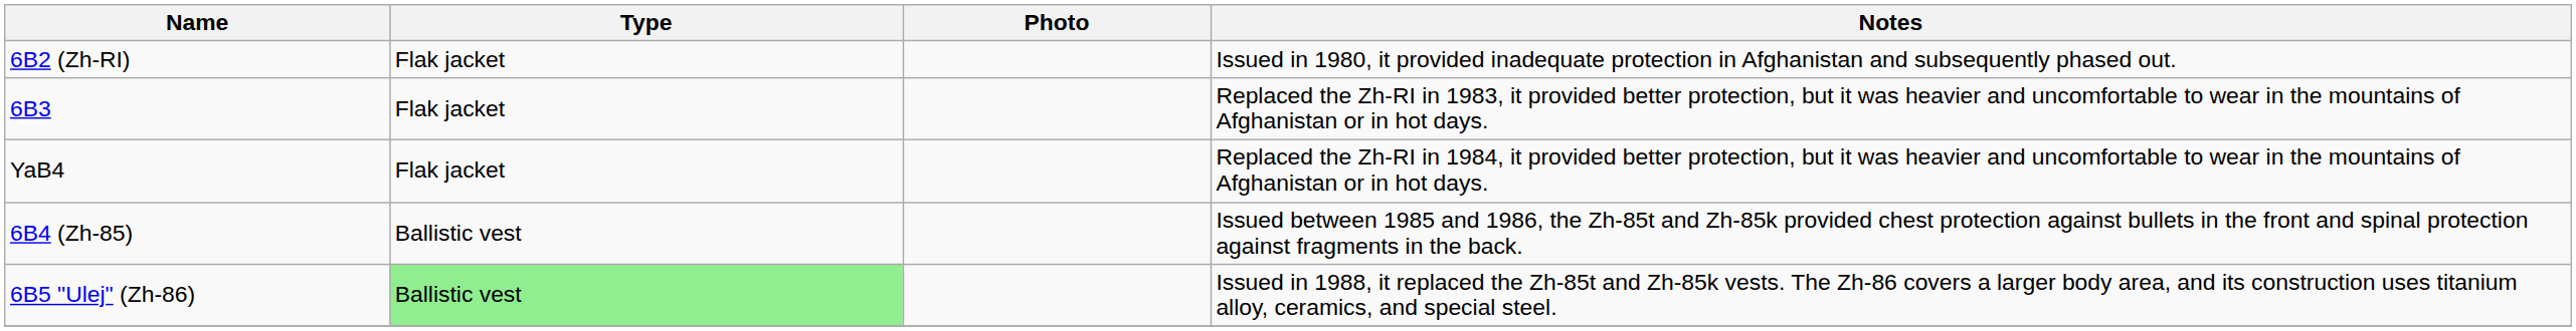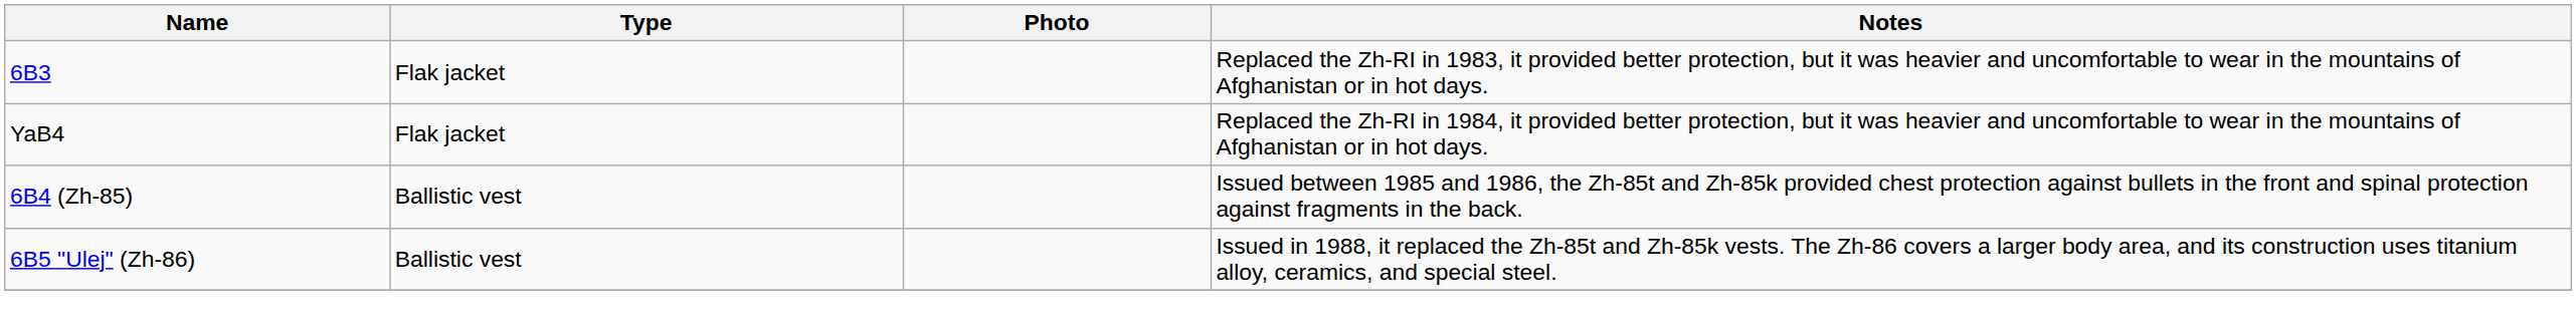 <table class="wikitable" style="width:90%;">
 <tr>
 <th style="width:15%;">Name</th>
 <th style="width:20%;">Type</th>
 <th style="width:12%;">Photo</th>
 <th>Notes</th>
-</tr>
-<tr>
-<td><a href='#'>6B2</a> (Zh-RI)</td>
-<td>Flak jacket</td>
-<td></td>
-<td>Issued in 1980, it provided inadequate protection in Afghanistan and subsequently phased out.</td>
 </tr>
 <tr>
 <td><a href='#'>6B3</a></td>
 <td>Flak jacket</td>
 <td></td>
 <td>Replaced the Zh-RI in 1983, it provided better protection, but it was heavier and uncomfortable to wear in the mountains of Afghanistan or in hot days.</td>
 </tr>
 <tr>
 <td>YaB4</td>
 <td>Flak jacket</td>
 <td></td>
 <td>Replaced the Zh-RI in 1984, it provided better protection, but it was heavier and uncomfortable to wear in the mountains of Afghanistan or in hot days.</td>
 </tr>
 <tr>
 <td><a href='#'>6B4</a> (Zh-85)</td>
 <td>Ballistic vest</td>
 <td></td>
 <td>Issued between 1985 and 1986, the Zh-85t and Zh-85k provided chest protection against bullets in the front and spinal protection against fragments in the back.</td>
 </tr>
 <tr>
 <td><a href='#'>6B5 "Ulej"</a> (Zh-86)</td>
-<td style="background: lightgreen;">Ballistic vest</td>
+<td>Ballistic vest</td>
 <td></td>
 <td>Issued in 1988, it replaced the Zh-85t and Zh-85k vests. The Zh-86 covers a larger body area, and its construction uses titanium alloy, ceramics, and special steel.</td>
 </tr>
 <tr>
 </tr>
 </table>
